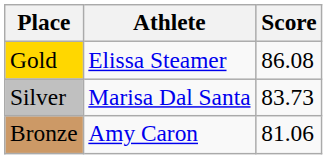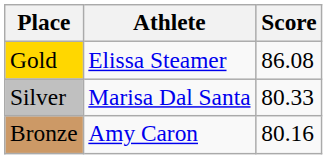 <table class="wikitable">
 <tr>
 <th>Place</th>
 <th>Athlete</th>
 <th>Score</th>
 </tr>
 <tr>
 <td style="background:gold;">Gold</td>
 <td><a href='#'>Elissa Steamer</a></td>
 <td>86.08</td>
 </tr>
 <tr>
 <td style="background:silver;">Silver</td>
 <td><a href='#'>Marisa Dal Santa</a></td>
-<td>83.73</td>
+<td>80.33</td>
 </tr>
 <tr>
 <td style="background:#CC9966;">Bronze</td>
 <td><a href='#'>Amy Caron</a></td>
-<td>81.06</td>
+<td>80.16</td>
 </tr>
 </table>
